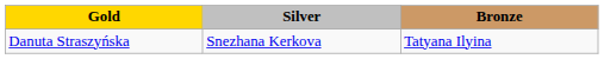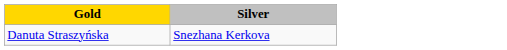 <table class="wikitable" style="text-align:left">
 <tr align="center">
 <td width=200 bgcolor=gold><strong>Gold</strong></td>
 <td width=200 bgcolor=silver><strong>Silver</strong></td>
-<td width=200 bgcolor=CC9966><strong>Bronze</strong></td>
 </tr>
 <tr>
 <td><a href='#'>Danuta Straszyńska</a><br><em></em></td>
 <td><a href='#'>Snezhana Kerkova</a><br><em></em></td>
-<td><a href='#'>Tatyana Ilyina</a><br><em></em></td>
 </tr>
 </table>
